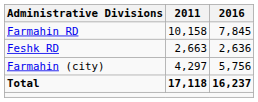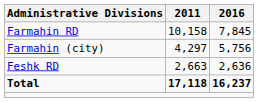 <table class="wikitable">
 <tr>
 <th>Administrative Divisions</th>
 <th>2011</th>
 <th>2016</th>
 </tr>
 <tr>
 <td><a href='#'>Farmahin RD</a></td>
 <td style="text-align: right;">10,158</td>
 <td style="text-align: right;">7,845</td>
 </tr>
 <tr>
+<td><a href='#'>Farmahin</a> (city)</td>
+<td style="text-align: right;">4,297</td>
+<td style="text-align: right;">5,756</td>
+</tr>
+<tr>
 <td><a href='#'>Feshk RD</a></td>
 <td style="text-align: right;">2,663</td>
 <td style="text-align: right;">2,636</td>
-</tr>
-<tr>
-<td><a href='#'>Farmahin</a> (city)</td>
-<td style="text-align: right;">4,297</td>
-<td style="text-align: right;">5,756</td>
 </tr>
 <tr>
 <td><strong>Total</strong></td>
 <td style="text-align: right;"><strong>17,118</strong></td>
 <td style="text-align: right;"><strong>16,237</strong></td>
 </tr>
 <tr>
 <td colspan=3></td>
 </tr>
 </table>
